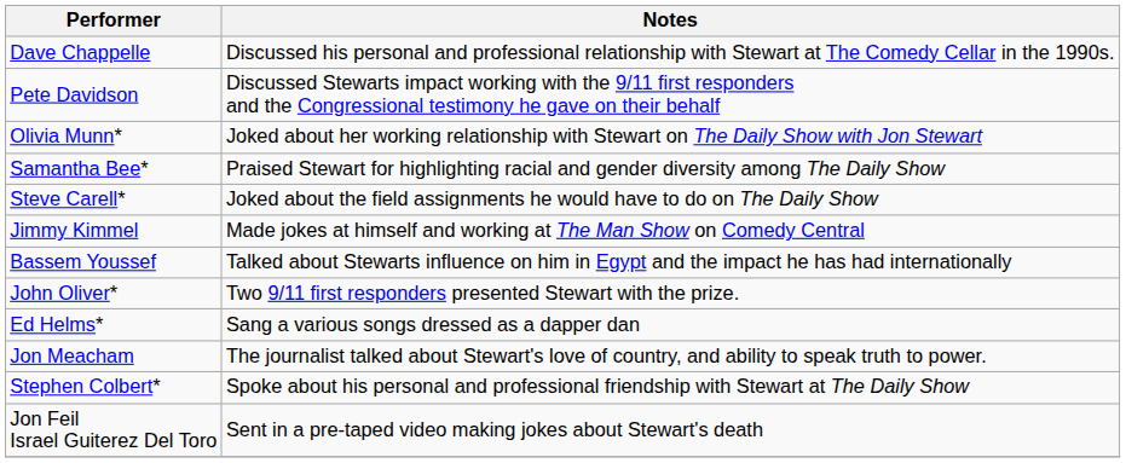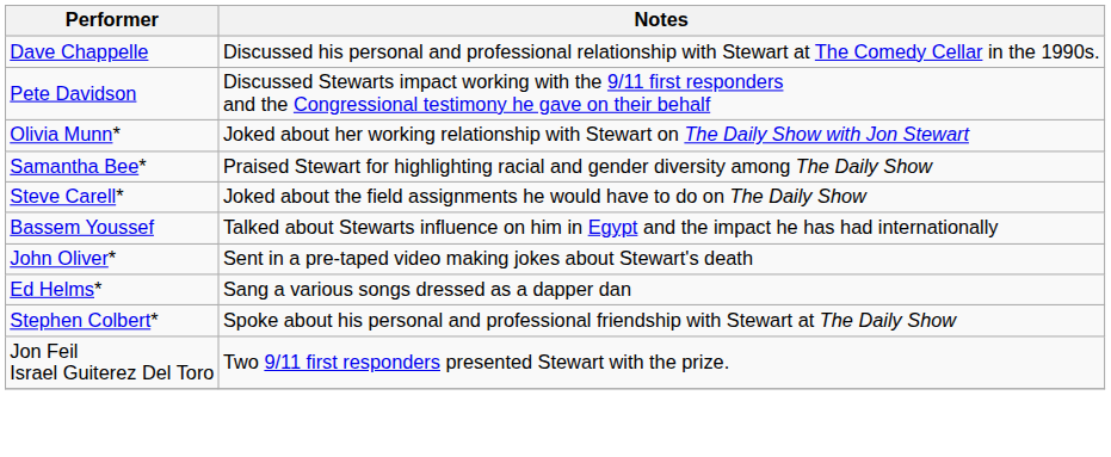 <table class="wikitable unsortable">
 <tr>
 <th scope="col">Performer</th>
 <th scope="col" class="unsortable">Notes</th>
 </tr>
 <tr>
 <td><a href='#'>Dave Chappelle</a></td>
 <td>Discussed his personal and professional relationship with Stewart at <a href='#'>The Comedy Cellar</a> in the 1990s.</td>
 </tr>
 <tr>
 <td><a href='#'>Pete Davidson</a></td>
 <td>Discussed Stewarts impact working with the <a href='#'>9/11 first responders</a> <br> and the <a href='#'>Congressional testimony he gave on their behalf</a></td>
 </tr>
 <tr>
 <td><a href='#'>Olivia Munn</a>*</td>
 <td>Joked about her working relationship with Stewart on <em><a href='#'>The Daily Show with Jon Stewart</a></em></td>
 </tr>
 <tr>
 <td><a href='#'>Samantha Bee</a>*</td>
 <td>Praised Stewart for highlighting racial and gender diversity among <em>The Daily Show</em></td>
 </tr>
 <tr>
 <td><a href='#'>Steve Carell</a>*</td>
 <td>Joked about the field assignments he would have to do on <em>The Daily Show</em></td>
 </tr>
 <tr>
-<td><a href='#'>Jimmy Kimmel</a></td>
-<td>Made jokes at himself and working at <em><a href='#'>The Man Show</a></em> on <a href='#'>Comedy Central</a></td>
-</tr>
-<tr>
 <td><a href='#'>Bassem Youssef</a></td>
 <td>Talked about Stewarts influence on him in <a href='#'>Egypt</a> and the impact he has had internationally</td>
 </tr>
 <tr>
 <td><a href='#'>John Oliver</a>*</td>
-<td>Two <a href='#'>9/11 first responders</a> presented Stewart with the prize.</td>
+<td>Sent in a pre-taped video making jokes about Stewart's death</td>
 </tr>
 <tr>
 <td><a href='#'>Ed Helms</a>*</td>
 <td>Sang a various songs dressed as a dapper dan</td>
-</tr>
-<tr>
-<td><a href='#'>Jon Meacham</a></td>
-<td>The journalist talked about Stewart's love of country, and ability to speak truth to power.</td>
 </tr>
 <tr>
 <td><a href='#'>Stephen Colbert</a>*</td>
 <td>Spoke about his personal and professional friendship with Stewart at <em>The Daily Show</em></td>
 </tr>
 <tr>
 <td>Jon Feil <br> Israel Guiterez Del Toro</td>
-<td>Sent in a pre-taped video making jokes about Stewart's death</td>
+<td>Two <a href='#'>9/11 first responders</a> presented Stewart with the prize.</td>
 </tr>
 <tr>
 </tr>
 </table>
